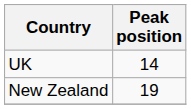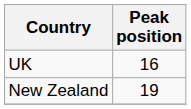 <table class="wikitable">
 <tr>
 <th>Country</th>
 <th>Peak<br>position</th>
 </tr>
 <tr>
 <td>UK</td>
-<td align="center">14</td>
+<td align="center">16</td>
 </tr>
 <tr>
 <td>New Zealand</td>
 <td align="center">19</td>
 </tr>
 <tr>
 </tr>
 </table>
